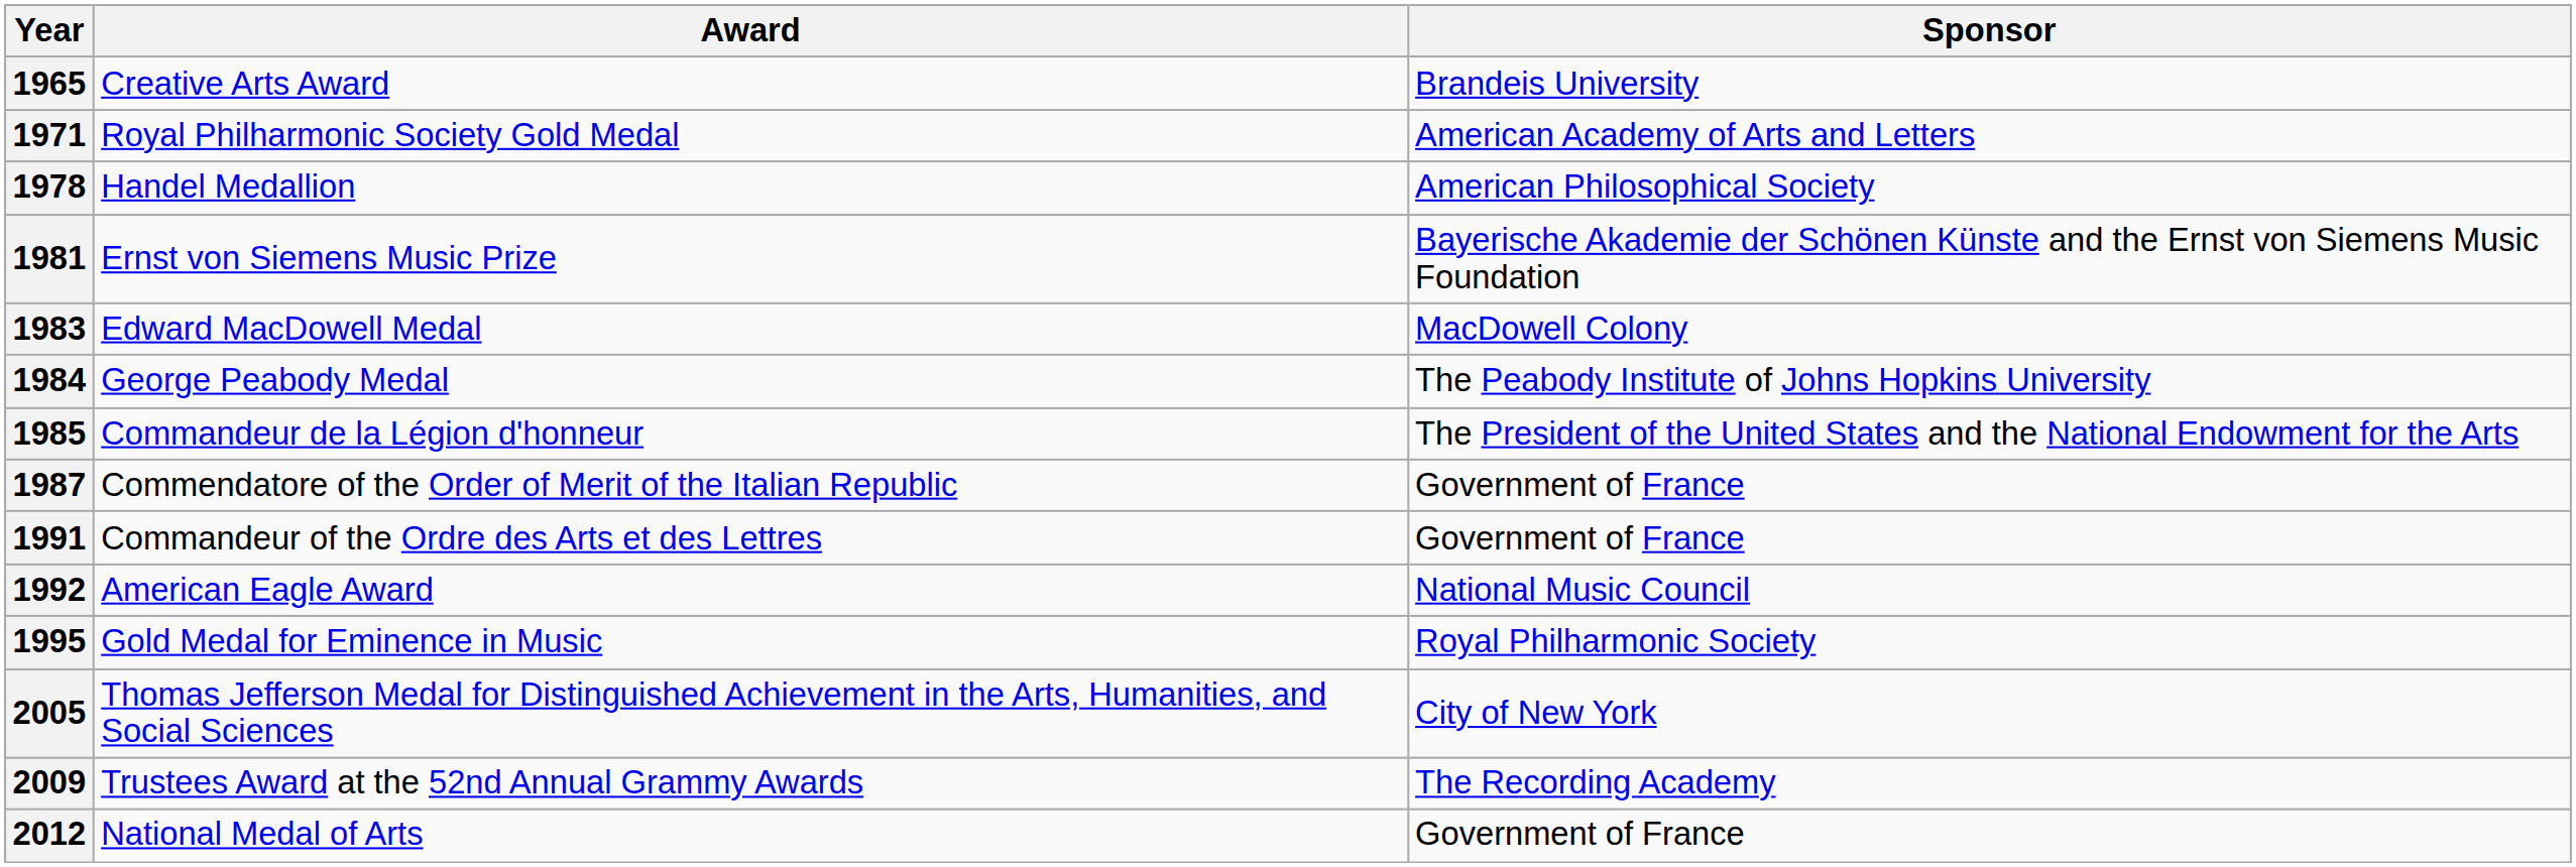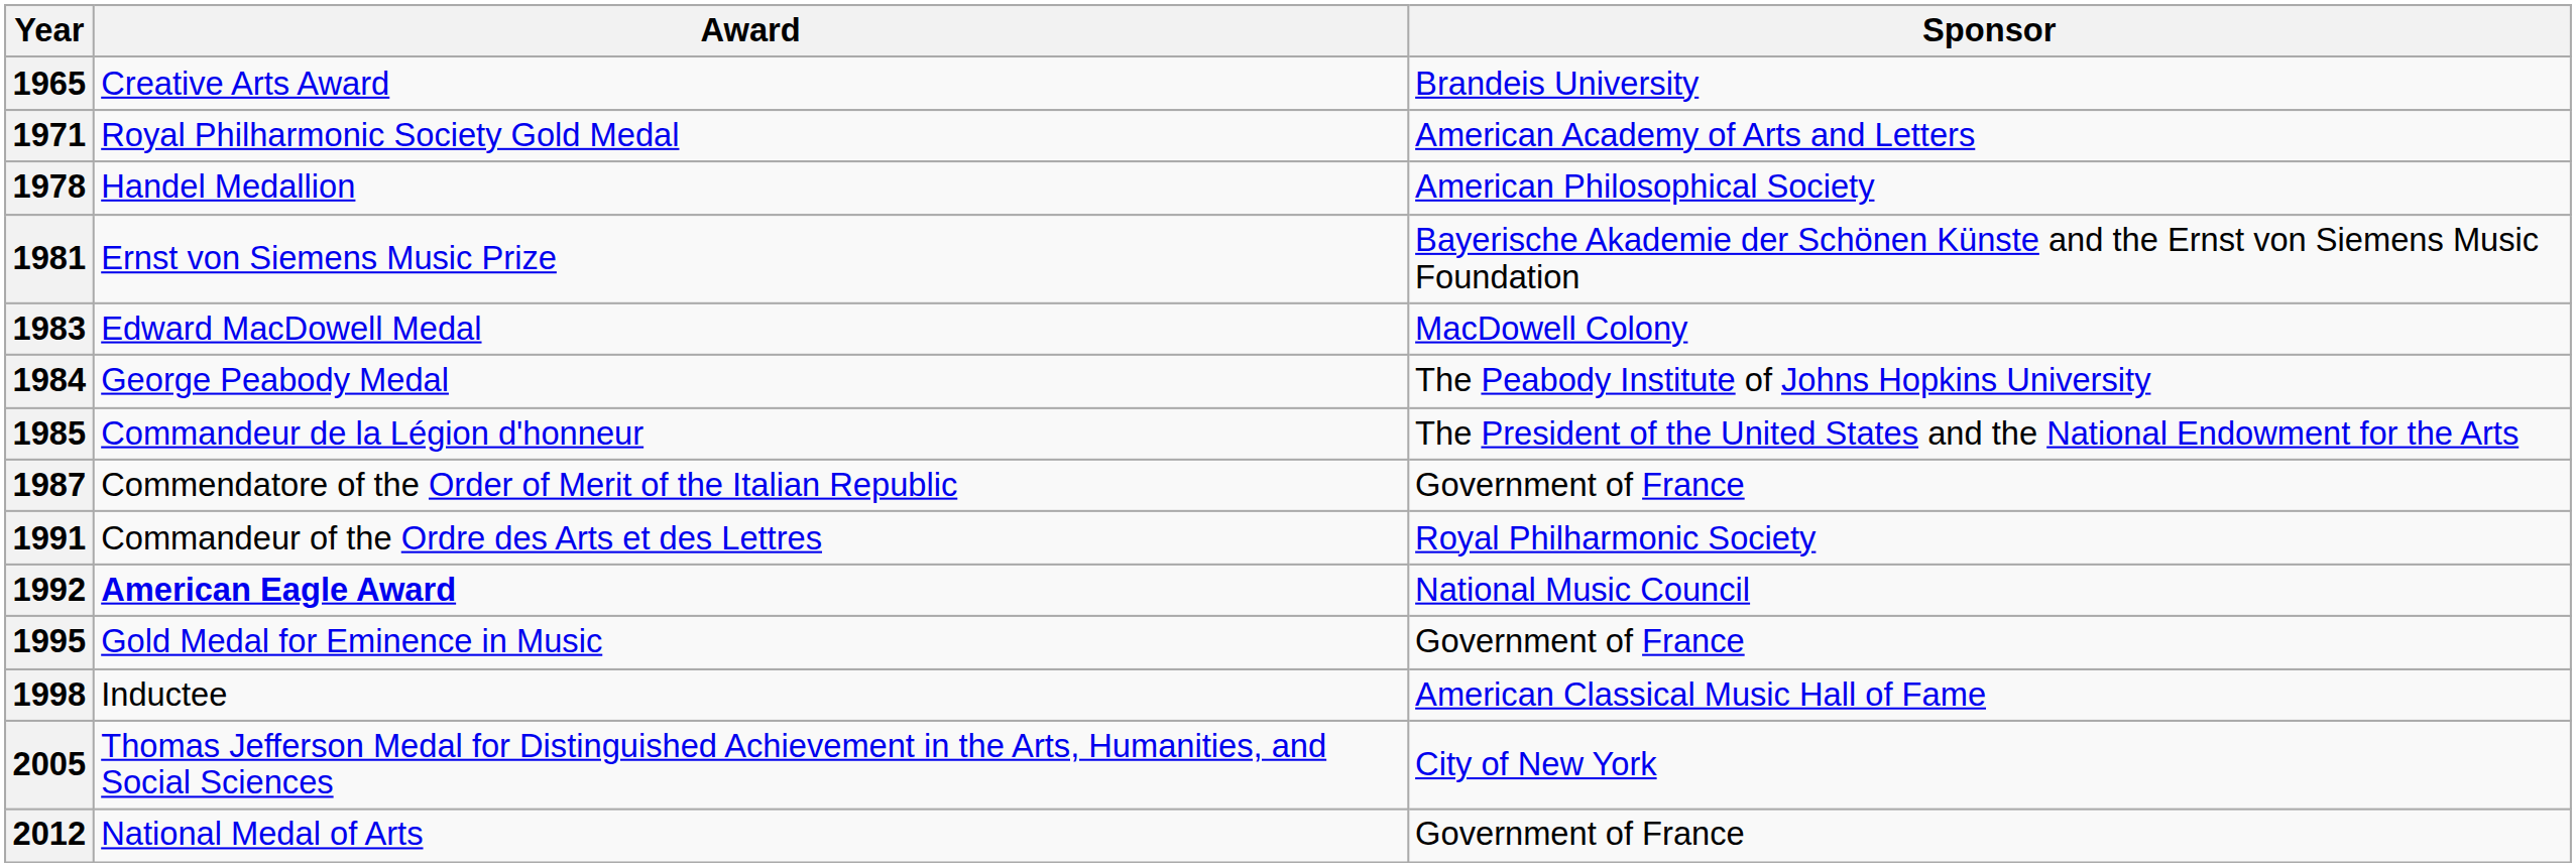 <table class="wikitable">
 <tr>
 <th>Year</th>
 <th>Award</th>
 <th>Sponsor</th>
 </tr>
 <tr>
 <th rowspan=1>1965</th>
 <td><a href='#'>Creative Arts Award</a></td>
 <td><a href='#'>Brandeis University</a></td>
 </tr>
 <tr>
 <th rowspan=1>1971</th>
 <td><a href='#'>Royal Philharmonic Society Gold Medal</a></td>
 <td><a href='#'>American Academy of Arts and Letters</a></td>
 </tr>
 <tr>
 <th rowspan=1>1978</th>
 <td><a href='#'>Handel Medallion</a></td>
 <td><a href='#'>American Philosophical Society</a></td>
 </tr>
 <tr>
 <th rowspan=1>1981</th>
 <td><a href='#'>Ernst von Siemens Music Prize</a></td>
 <td><a href='#'>Bayerische Akademie der Schönen Künste</a> and the Ernst von Siemens Music Foundation</td>
 </tr>
 <tr>
 <th rowspan=1>1983</th>
 <td><a href='#'>Edward MacDowell Medal</a></td>
 <td><a href='#'>MacDowell Colony</a></td>
 </tr>
 <tr>
 <th rowspan=1>1984</th>
 <td><a href='#'>George Peabody Medal</a></td>
 <td>The <a href='#'>Peabody Institute</a> of <a href='#'>Johns Hopkins University</a></td>
 </tr>
 <tr>
 <th rowspan=1>1985</th>
 <td><a href='#'>Commandeur de la Légion d'honneur</a></td>
 <td>The <a href='#'>President of the United States</a> and the <a href='#'>National Endowment for the Arts</a></td>
 </tr>
 <tr>
 <th rowspan=1>1987</th>
 <td>Commendatore of the <a href='#'>Order of Merit of the Italian Republic</a></td>
 <td>Government of <a href='#'>France</a></td>
 </tr>
 <tr>
 <th rowspan=1>1991</th>
 <td>Commandeur of the <a href='#'>Ordre des Arts et des Lettres</a></td>
-<td>Government of <a href='#'>France</a></td>
+<td><a href='#'>Royal Philharmonic Society</a></td>
 </tr>
 <tr>
 <th rowspan=1>1992</th>
-<td><a href='#'>American Eagle Award</a></td>
+<td><strong><a href='#'>American Eagle Award</a></strong></td>
 <td><a href='#'>National Music Council</a></td>
 </tr>
 <tr>
 <th rowspan=1>1995</th>
 <td><a href='#'>Gold Medal for Eminence in Music</a></td>
-<td><a href='#'>Royal Philharmonic Society</a></td>
+<td>Government of <a href='#'>France</a></td>
+</tr>
+<tr>
+<th rowspan=1>1998</th>
+<td>Inductee</td>
+<td><a href='#'>American Classical Music Hall of Fame</a></td>
 </tr>
 <tr>
 <th rowspan=1>2005</th>
 <td><a href='#'>Thomas Jefferson Medal for Distinguished Achievement in the Arts, Humanities, and Social Sciences</a></td>
 <td><a href='#'>City of New York</a></td>
-</tr>
-<tr>
-<th rowspan=1>2009</th>
-<td><a href='#'>Trustees Award</a> at the <a href='#'>52nd Annual Grammy Awards</a></td>
-<td><a href='#'>The Recording Academy</a></td>
 </tr>
 <tr>
 <th rowspan=1>2012</th>
 <td><a href='#'>National Medal of Arts</a></td>
 <td>Government of France</td>
 </tr>
 <tr>
 </tr>
 </table>
